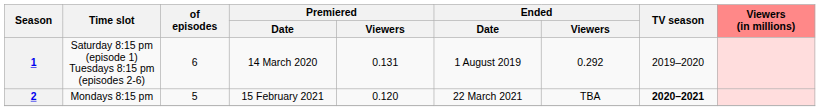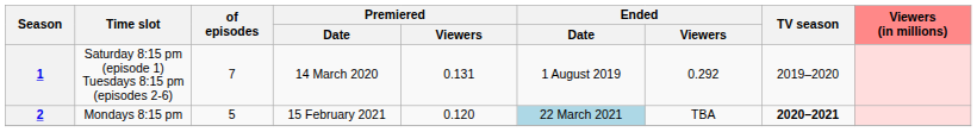 <table class="wikitable" style="text-align:center;">
 <tr>
 <th style="width:06%;" rowspan="2">Season</th>
 <th style="width:10%;" rowspan="2">Time slot</th>
 <th style="width:07%;" rowspan="2"> of<br>episodes</th>
 <th style="width:21%;" colspan="2">Premiered</th>
 <th style="width:21%;" colspan="2">Ended</th>
 <th style="width:08%;" rowspan="2">TV season</th>
 <th style="width:10%; background:#ff8888;" rowspan="2">Viewers<br>(in millions)</th>
 </tr>
 <tr>
 <th style="width:11%;">Date</th>
 <th style="width:10%;">Viewers<br><small></small></th>
 <th style="width:11%;">Date</th>
 <th style="width:10%;">Viewers<br><small></small></th>
 </tr>
 <tr>
 <th><a href='#'>1</a></th>
 <td>Saturday 8:15 pm (episode 1)<br>Tuesdays 8:15 pm (episodes 2-6)</td>
-<td>6</td>
+<td>7</td>
 <td>14 March 2020</td>
 <td>0.131</td>
 <td>1 August 2019</td>
 <td>0.292</td>
 <td>2019–2020</td>
 <td style="background:#ffdddd;"></td>
 </tr>
 <tr>
 <th><a href='#'>2</a></th>
 <td>Mondays 8:15 pm</td>
 <td>5</td>
 <td>15 February 2021</td>
 <td>0.120</td>
-<td>22 March 2021</td>
+<td style="background: lightblue;">22 March 2021</td>
 <td>TBA</td>
 <td><strong>2020–2021</strong></td>
 <td style="background:#ffdddd;"></td>
 </tr>
 <tr>
 </tr>
 </table>
